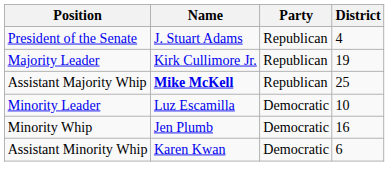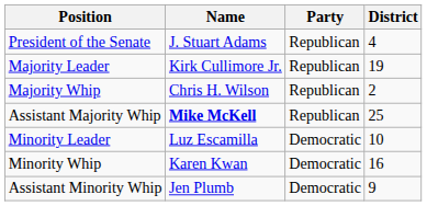 <table class="wikitable">
 <tr>
 <th>Position</th>
 <th>Name</th>
 <th>Party</th>
 <th>District</th>
 </tr>
 <tr>
 <td><a href='#'>President of the Senate</a></td>
 <td><a href='#'>J. Stuart Adams</a></td>
 <td>Republican</td>
 <td>4</td>
 </tr>
 <tr>
 <td><a href='#'>Majority Leader</a></td>
 <td><a href='#'>Kirk Cullimore Jr.</a></td>
 <td>Republican</td>
 <td>19</td>
 </tr>
 <tr>
+<td><a href='#'>Majority Whip</a></td>
+<td><a href='#'>Chris H. Wilson</a></td>
+<td>Republican</td>
+<td>2</td>
+</tr>
+<tr>
 <td>Assistant Majority Whip</td>
 <td><strong><a href='#'>Mike McKell</a></strong></td>
 <td>Republican</td>
 <td>25</td>
 </tr>
 <tr>
 <td><a href='#'>Minority Leader</a></td>
 <td><a href='#'>Luz Escamilla</a></td>
 <td>Democratic</td>
 <td>10</td>
 </tr>
 <tr>
 <td>Minority Whip</td>
-<td><a href='#'>Jen Plumb</a></td>
+<td><a href='#'>Karen Kwan</a></td>
 <td>Democratic</td>
 <td>16</td>
 </tr>
 <tr>
 <td>Assistant Minority Whip</td>
-<td><a href='#'>Karen Kwan</a></td>
+<td><a href='#'>Jen Plumb</a></td>
 <td>Democratic</td>
-<td>6</td>
+<td>9</td>
 </tr>
 </table>
